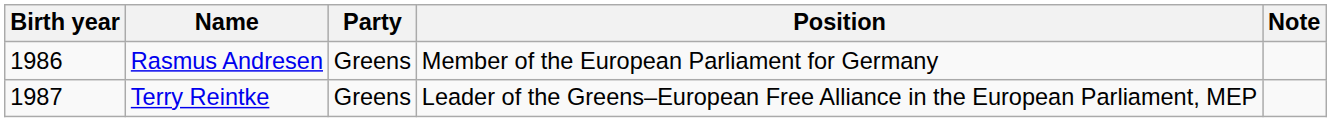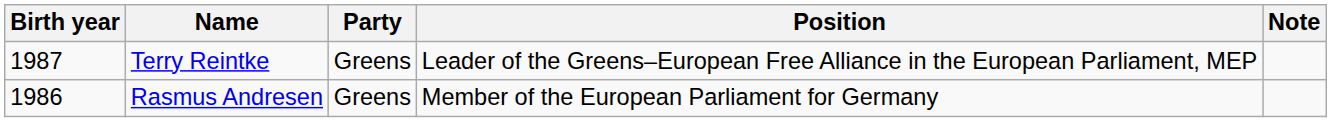 <table class="wikitable sortable">
 <tr>
 <th>Birth year</th>
 <th>Name</th>
 <th>Party</th>
 <th>Position</th>
 <th>Note</th>
 </tr>
 <tr>
+<td>1987</td>
+<td><a href='#'>Terry Reintke</a></td>
+<td>Greens</td>
+<td>Leader of the Greens–European Free Alliance in the European Parliament, MEP</td>
+<td></td>
+</tr>
+<tr>
 <td>1986</td>
 <td><a href='#'>Rasmus Andresen</a></td>
 <td>Greens</td>
 <td>Member of the European Parliament for Germany</td>
 <td></td>
 </tr>
-<tr>
-<td>1987</td>
-<td><a href='#'>Terry Reintke</a></td>
-<td>Greens</td>
-<td>Leader of the Greens–European Free Alliance in the European Parliament, MEP</td>
-<td></td>
-</tr>
 </table>
